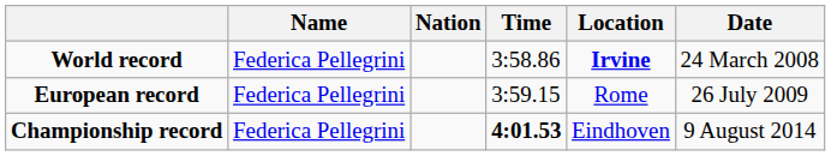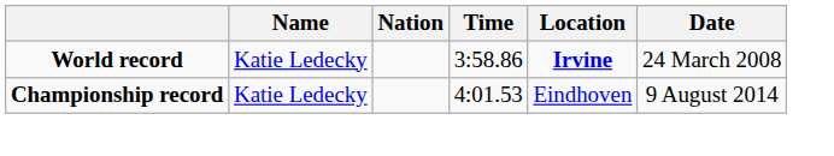 <table class=wikitable style=text-align:center>
 <tr>
 <th></th>
 <th>Name</th>
 <th>Nation</th>
 <th>Time</th>
 <th>Location</th>
 <th>Date</th>
 </tr>
 <tr>
 <td><strong>World record</strong></td>
-<td align=left><a href='#'>Federica Pellegrini</a></td>
+<td align=left><a href='#'>Katie Ledecky</a></td>
 <td align=left></td>
 <td align=left>3:58.86</td>
 <td><strong><a href='#'>Irvine</a></strong></td>
 <td>24 March 2008</td>
 </tr>
 <tr>
-<td><strong>European record</strong></td>
-<td align=left><a href='#'>Federica Pellegrini</a></td>
+<td><strong>Championship record</strong></td>
+<td align=left><a href='#'>Katie Ledecky</a></td>
 <td align=left></td>
-<td align=left>3:59.15</td>
-<td><a href='#'>Rome</a></td>
-<td>26 July 2009</td>
-</tr>
-<tr>
-<td><strong>Championship record</strong></td>
-<td align=left><a href='#'>Federica Pellegrini</a></td>
-<td align=left></td>
-<td align=left><strong>4:01.53</strong></td>
+<td align=left>4:01.53</td>
 <td><a href='#'>Eindhoven</a></td>
 <td>9 August 2014</td>
 </tr>
 </table>
